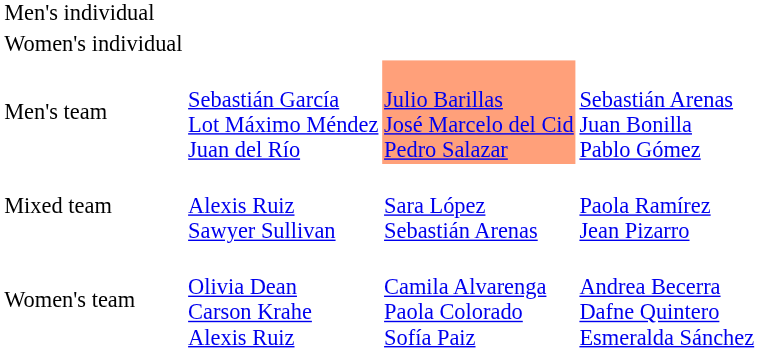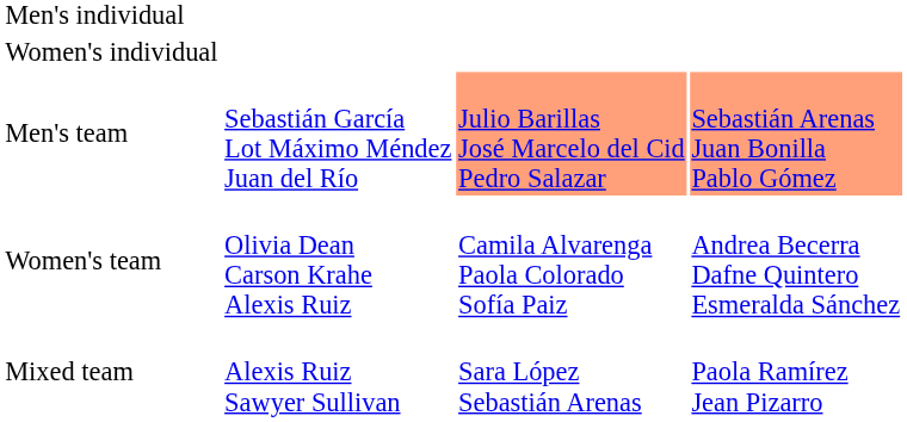 <table>
 <tr>
 <td>Men's individual</td>
 <td></td>
 <td></td>
 <td></td>
 </tr>
 <tr>
 <td>Women's individual</td>
 <td></td>
 <td></td>
 <td></td>
 </tr>
 <tr>
 <td>Men's team</td>
 <td><br><a href='#'>Sebastián García</a><br><a href='#'>Lot Máximo Méndez</a><br><a href='#'>Juan del Río</a></td>
 <td style="background: lightsalmon;"><br><a href='#'>Julio Barillas</a><br><a href='#'>José Marcelo del Cid</a><br><a href='#'>Pedro Salazar</a></td>
-<td><br><a href='#'>Sebastián Arenas</a><br><a href='#'>Juan Bonilla</a><br><a href='#'>Pablo Gómez</a></td>
+<td style="background: lightsalmon;"><br><a href='#'>Sebastián Arenas</a><br><a href='#'>Juan Bonilla</a><br><a href='#'>Pablo Gómez</a></td>
+</tr>
+<tr>
+<td>Women's team</td>
+<td><br><a href='#'>Olivia Dean</a><br><a href='#'>Carson Krahe</a><br><a href='#'>Alexis Ruiz</a></td>
+<td><br><a href='#'>Camila Alvarenga</a><br><a href='#'>Paola Colorado</a><br><a href='#'>Sofía Paiz</a></td>
+<td><br><a href='#'>Andrea Becerra</a><br><a href='#'>Dafne Quintero</a><br><a href='#'>Esmeralda Sánchez</a></td>
 </tr>
 <tr>
 <td>Mixed team</td>
 <td><br><a href='#'>Alexis Ruiz</a><br><a href='#'>Sawyer Sullivan</a></td>
 <td><br><a href='#'>Sara López</a><br><a href='#'>Sebastián Arenas</a></td>
 <td><br><a href='#'>Paola Ramírez</a><br><a href='#'>Jean Pizarro</a></td>
 </tr>
-<tr>
-<td>Women's team</td>
-<td><br><a href='#'>Olivia Dean</a><br><a href='#'>Carson Krahe</a><br><a href='#'>Alexis Ruiz</a></td>
-<td><br><a href='#'>Camila Alvarenga</a><br><a href='#'>Paola Colorado</a><br><a href='#'>Sofía Paiz</a></td>
-<td><br><a href='#'>Andrea Becerra</a><br><a href='#'>Dafne Quintero</a><br><a href='#'>Esmeralda Sánchez</a></td>
-</tr>
 </table>
